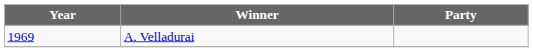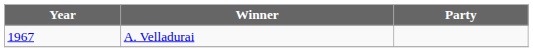 <table class="wikitable" width="50%">
 <tr>
 <th style="background-color:#666666; color:white">Year</th>
 <th style="background-color:#666666; color:white">Winner</th>
 <th style="background-color:#666666; color:white" colspan="2">Party</th>
 </tr>
 <tr>
-<td><a href='#'>1969</a></td>
+<td><a href='#'>1967</a></td>
 <td><a href='#'>A. Velladurai</a></td>
 <td></td>
 </tr>
 <tr>
 </tr>
 </table>
